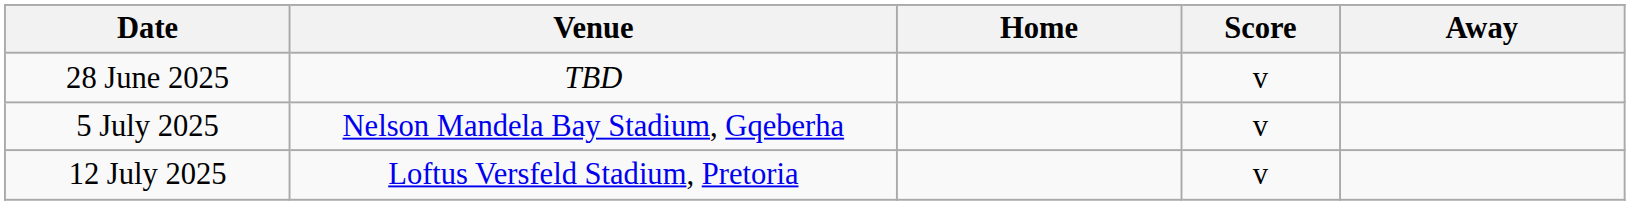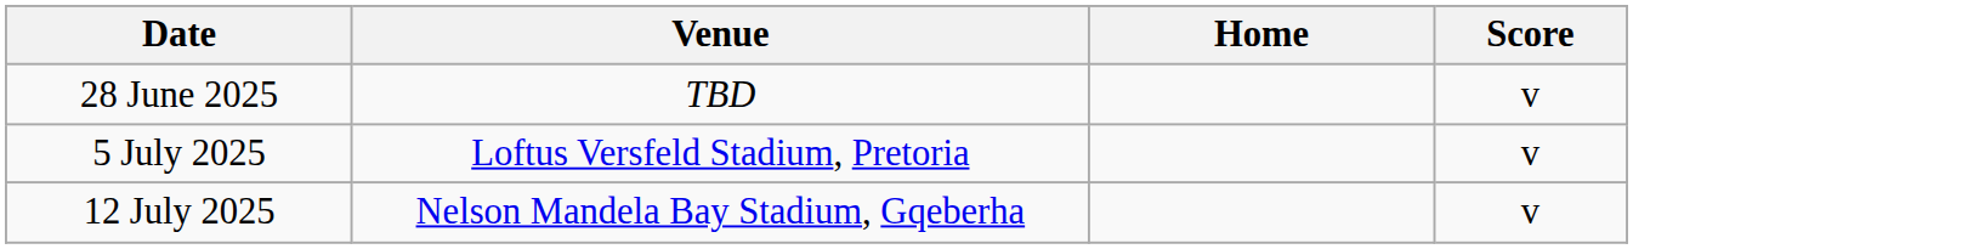 <table class="wikitable" style="text-align:center">
 <tr>
 <th style="width:142px">Date</th>
 <th scope="col" style="width:310px">Venue</th>
 <th style="width:142px">Home</th>
 <th style="width:75px">Score</th>
-<th style="width:142px">Away</th>
 </tr>
 <tr>
 <td>28 June 2025</td>
 <td><em>TBD</em></td>
 <td align=right></td>
 <td>v</td>
-<td align=left></td>
 </tr>
 <tr>
 <td>5 July 2025</td>
+<td><a href='#'>Loftus Versfeld Stadium</a>, <a href='#'>Pretoria</a></td>
+<td align=right></td>
+<td>v</td>
+</tr>
+<tr>
+<td>12 July 2025</td>
 <td><a href='#'>Nelson Mandela Bay Stadium</a>, <a href='#'>Gqeberha</a></td>
 <td align=right></td>
 <td>v</td>
-<td align=left></td>
-</tr>
-<tr>
-<td>12 July 2025</td>
-<td><a href='#'>Loftus Versfeld Stadium</a>, <a href='#'>Pretoria</a></td>
-<td align=right></td>
-<td>v</td>
-<td align=left></td>
 </tr>
 </table>
